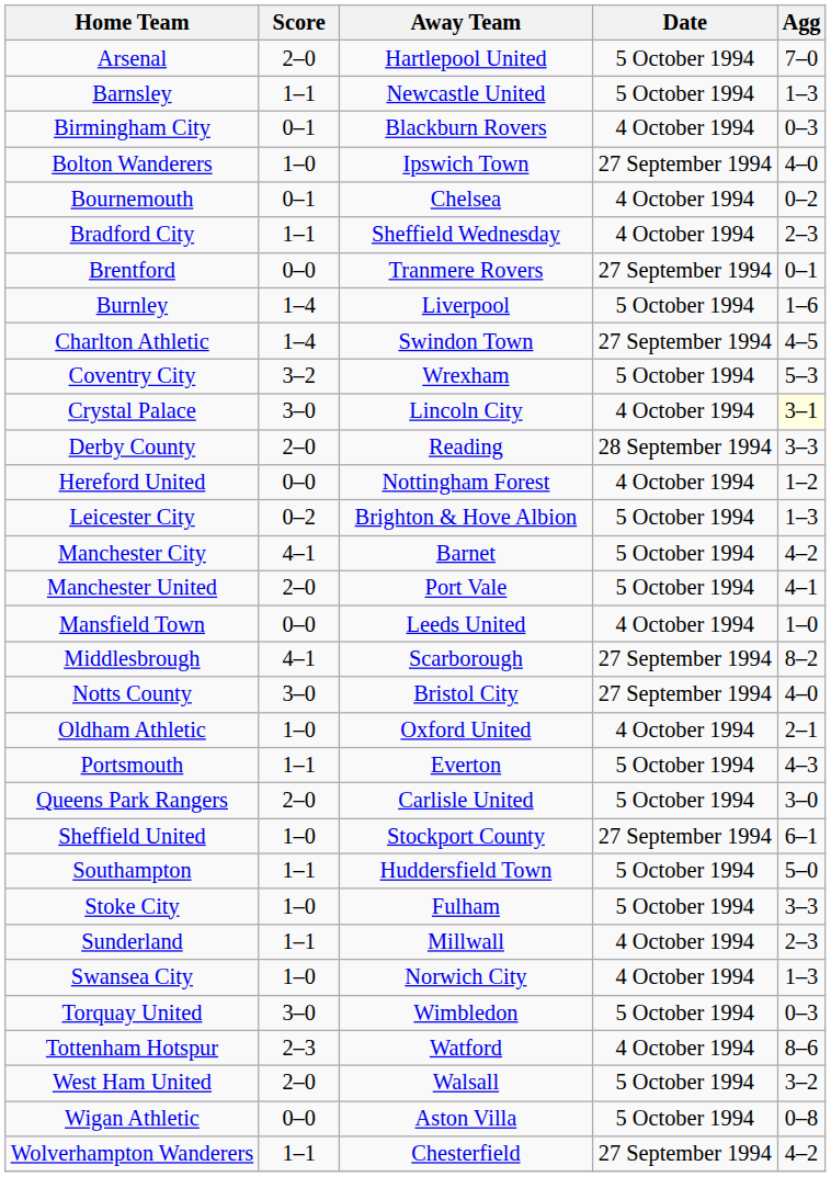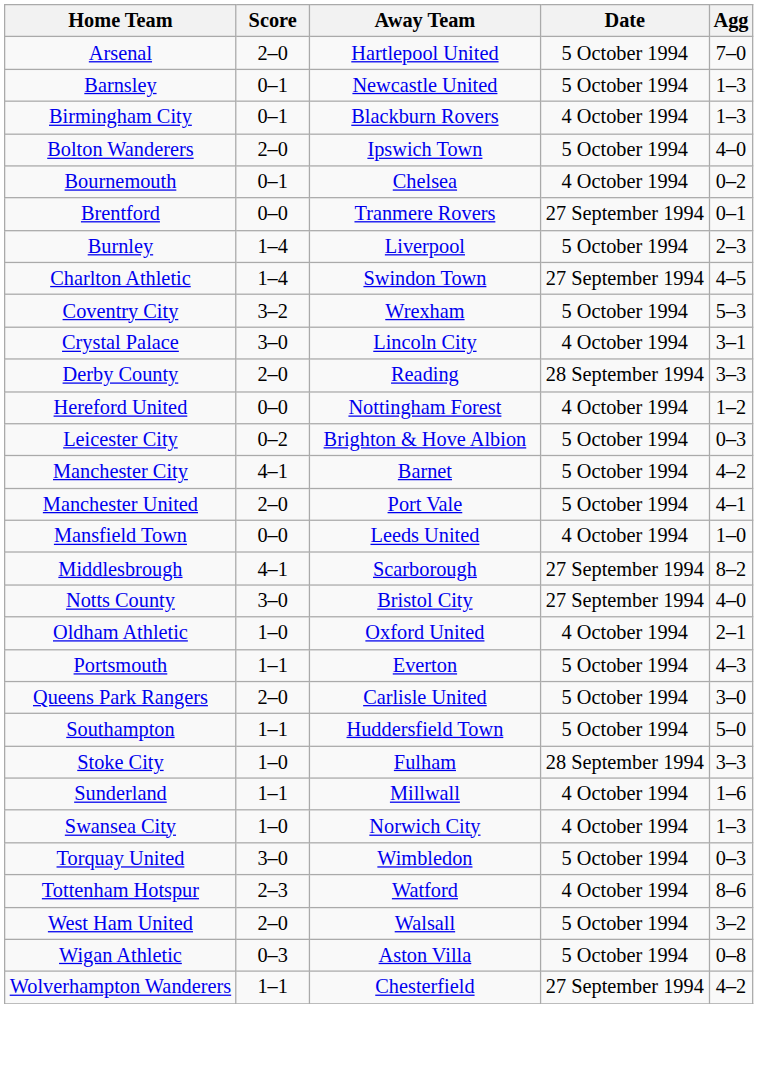 <table class="wikitable" style="text-align:center;">
 <tr>
 <th width=175>Home Team</th>
 <th width=50>Score</th>
 <th width=175>Away Team</th>
 <th width= 125>Date</th>
 <th width=20>Agg</th>
 </tr>
 <tr>
 <td><a href='#'>Arsenal</a></td>
 <td>2–0</td>
 <td><a href='#'>Hartlepool United</a></td>
 <td>5 October 1994</td>
 <td>7–0</td>
 </tr>
 <tr>
 <td><a href='#'>Barnsley</a></td>
-<td>1–1</td>
+<td>0–1</td>
 <td><a href='#'>Newcastle United</a></td>
 <td>5 October 1994</td>
 <td>1–3</td>
 </tr>
 <tr>
 <td><a href='#'>Birmingham City</a></td>
 <td>0–1</td>
 <td><a href='#'>Blackburn Rovers</a></td>
 <td>4 October 1994</td>
-<td>0–3</td>
+<td>1–3</td>
 </tr>
 <tr>
 <td><a href='#'>Bolton Wanderers</a></td>
-<td>1–0</td>
+<td>2–0</td>
 <td><a href='#'>Ipswich Town</a></td>
-<td>27 September 1994</td>
+<td>5 October 1994</td>
 <td>4–0</td>
 </tr>
 <tr>
 <td><a href='#'>Bournemouth</a></td>
 <td>0–1</td>
 <td><a href='#'>Chelsea</a></td>
 <td>4 October 1994</td>
 <td>0–2</td>
-</tr>
-<tr>
-<td><a href='#'>Bradford City</a></td>
-<td>1–1</td>
-<td><a href='#'>Sheffield Wednesday</a></td>
-<td>4 October 1994</td>
-<td>2–3</td>
 </tr>
 <tr>
 <td><a href='#'>Brentford</a></td>
 <td>0–0</td>
 <td><a href='#'>Tranmere Rovers</a></td>
 <td>27 September 1994</td>
 <td>0–1</td>
 </tr>
 <tr>
 <td><a href='#'>Burnley</a></td>
 <td>1–4</td>
 <td><a href='#'>Liverpool</a></td>
 <td>5 October 1994</td>
-<td>1–6</td>
+<td>2–3</td>
 </tr>
 <tr>
 <td><a href='#'>Charlton Athletic</a></td>
 <td>1–4</td>
 <td><a href='#'>Swindon Town</a></td>
 <td>27 September 1994</td>
 <td>4–5</td>
 </tr>
 <tr>
 <td><a href='#'>Coventry City</a></td>
 <td>3–2</td>
 <td><a href='#'>Wrexham</a></td>
 <td>5 October 1994</td>
 <td>5–3</td>
 </tr>
 <tr>
 <td><a href='#'>Crystal Palace</a></td>
 <td>3–0</td>
 <td><a href='#'>Lincoln City</a></td>
 <td>4 October 1994</td>
-<td style="background: lightyellow;">3–1</td>
+<td>3–1</td>
 </tr>
 <tr>
 <td><a href='#'>Derby County</a></td>
 <td>2–0</td>
 <td><a href='#'>Reading</a></td>
 <td>28 September 1994</td>
 <td>3–3</td>
 </tr>
 <tr>
 <td><a href='#'>Hereford United</a></td>
 <td>0–0</td>
 <td><a href='#'>Nottingham Forest</a></td>
 <td>4 October 1994</td>
 <td>1–2</td>
 </tr>
 <tr>
 <td><a href='#'>Leicester City</a></td>
 <td>0–2</td>
 <td><a href='#'>Brighton & Hove Albion</a></td>
 <td>5 October 1994</td>
-<td>1–3</td>
+<td>0–3</td>
 </tr>
 <tr>
 <td><a href='#'>Manchester City</a></td>
 <td>4–1</td>
 <td><a href='#'>Barnet</a></td>
 <td>5 October 1994</td>
 <td>4–2</td>
 </tr>
 <tr>
 <td><a href='#'>Manchester United</a></td>
 <td>2–0</td>
 <td><a href='#'>Port Vale</a></td>
 <td>5 October 1994</td>
 <td>4–1</td>
 </tr>
 <tr>
 <td><a href='#'>Mansfield Town</a></td>
 <td>0–0</td>
 <td><a href='#'>Leeds United</a></td>
 <td>4 October 1994</td>
 <td>1–0</td>
 </tr>
 <tr>
 <td><a href='#'>Middlesbrough</a></td>
 <td>4–1</td>
 <td><a href='#'>Scarborough</a></td>
 <td>27 September 1994</td>
 <td>8–2</td>
 </tr>
 <tr>
 <td><a href='#'>Notts County</a></td>
 <td>3–0</td>
 <td><a href='#'>Bristol City</a></td>
 <td>27 September 1994</td>
 <td>4–0</td>
 </tr>
 <tr>
 <td><a href='#'>Oldham Athletic</a></td>
 <td>1–0</td>
 <td><a href='#'>Oxford United</a></td>
 <td>4 October 1994</td>
 <td>2–1</td>
 </tr>
 <tr>
 <td><a href='#'>Portsmouth</a></td>
 <td>1–1</td>
 <td><a href='#'>Everton</a></td>
 <td>5 October 1994</td>
 <td>4–3</td>
 </tr>
 <tr>
 <td><a href='#'>Queens Park Rangers</a></td>
 <td>2–0</td>
 <td><a href='#'>Carlisle United</a></td>
 <td>5 October 1994</td>
 <td>3–0</td>
 </tr>
 <tr>
-<td><a href='#'>Sheffield United</a></td>
-<td>1–0</td>
-<td><a href='#'>Stockport County</a></td>
-<td>27 September 1994</td>
-<td>6–1</td>
-</tr>
-<tr>
 <td><a href='#'>Southampton</a></td>
 <td>1–1</td>
 <td><a href='#'>Huddersfield Town</a></td>
 <td>5 October 1994</td>
 <td>5–0</td>
 </tr>
 <tr>
 <td><a href='#'>Stoke City</a></td>
 <td>1–0</td>
 <td><a href='#'>Fulham</a></td>
-<td>5 October 1994</td>
+<td>28 September 1994</td>
 <td>3–3</td>
 </tr>
 <tr>
 <td><a href='#'>Sunderland</a></td>
 <td>1–1</td>
 <td><a href='#'>Millwall</a></td>
 <td>4 October 1994</td>
-<td>2–3</td>
+<td>1–6</td>
 </tr>
 <tr>
 <td><a href='#'>Swansea City</a></td>
 <td>1–0</td>
 <td><a href='#'>Norwich City</a></td>
 <td>4 October 1994</td>
 <td>1–3</td>
 </tr>
 <tr>
 <td><a href='#'>Torquay United</a></td>
 <td>3–0</td>
 <td><a href='#'>Wimbledon</a></td>
 <td>5 October 1994</td>
 <td>0–3</td>
 </tr>
 <tr>
 <td><a href='#'>Tottenham Hotspur</a></td>
 <td>2–3</td>
 <td><a href='#'>Watford</a></td>
 <td>4 October 1994</td>
 <td>8–6</td>
 </tr>
 <tr>
 <td><a href='#'>West Ham United</a></td>
 <td>2–0</td>
 <td><a href='#'>Walsall</a></td>
 <td>5 October 1994</td>
 <td>3–2</td>
 </tr>
 <tr>
 <td><a href='#'>Wigan Athletic</a></td>
-<td>0–0</td>
+<td>0–3</td>
 <td><a href='#'>Aston Villa</a></td>
 <td>5 October 1994</td>
 <td>0–8</td>
 </tr>
 <tr>
 <td><a href='#'>Wolverhampton Wanderers</a></td>
 <td>1–1</td>
 <td><a href='#'>Chesterfield</a></td>
 <td>27 September 1994</td>
 <td>4–2</td>
 </tr>
 <tr>
 </tr>
 </table>
